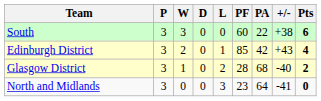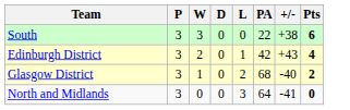 <table class="wikitable" style="text-align: center;">
 <tr>
 <th width="200">Team</th>
 <th width="20">P</th>
 <th width="20">W</th>
 <th width="20">D</th>
 <th width="20">L</th>
-<th width="20">PF</th>
 <th width="20">PA</th>
 <th width="25">+/-</th>
 <th width="20">Pts</th>
 </tr>
 <tr bgcolor="#ccffcc">
 <td align="left"><a href='#'>South</a></td>
 <td>3</td>
 <td>3</td>
 <td>0</td>
 <td>0</td>
-<td>60</td>
 <td>22</td>
 <td>+38</td>
 <td><strong>6</strong></td>
 </tr>
 <tr bgcolor="#ffffcc">
 <td align="left"><a href='#'>Edinburgh District</a></td>
 <td>3</td>
 <td>2</td>
 <td>0</td>
 <td>1</td>
-<td>85</td>
 <td>42</td>
 <td>+43</td>
 <td><strong>4</strong></td>
 </tr>
 <tr bgcolor="#ffffcc">
 <td align="left"><a href='#'>Glasgow District</a></td>
 <td>3</td>
 <td>1</td>
 <td>0</td>
 <td>2</td>
-<td>28</td>
 <td>68</td>
 <td>-40</td>
 <td><strong>2</strong></td>
 </tr>
 <tr>
 <td align="left"><a href='#'>North and Midlands</a></td>
 <td>3</td>
 <td>0</td>
 <td>0</td>
 <td>3</td>
-<td>23</td>
 <td>64</td>
 <td>-41</td>
 <td><strong>0</strong></td>
 </tr>
 </table>
